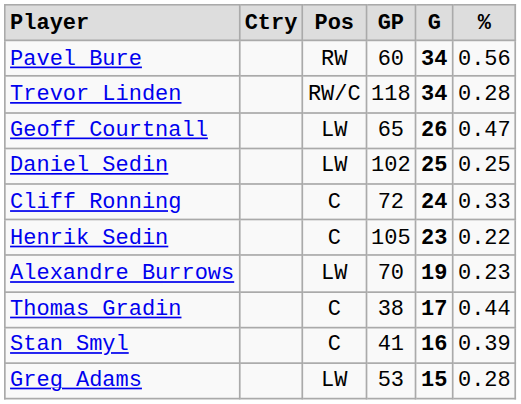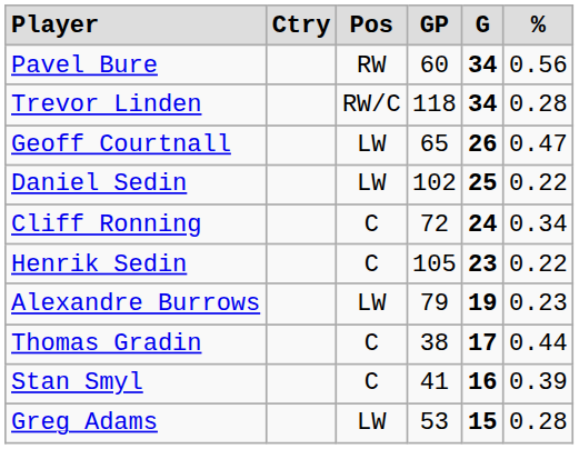 <table class="wikitable">
 <tr align="center" style="font-weight:bold; background-color:#dddddd;" |>
 <td align="left">Player</td>
 <td>Ctry</td>
 <td>Pos</td>
 <td>GP</td>
 <td>G</td>
 <td>%</td>
 </tr>
 <tr align="center">
 <td align="left"><a href='#'>Pavel Bure</a></td>
 <td></td>
 <td>RW</td>
 <td>60</td>
 <td><strong>34</strong></td>
 <td>0.56</td>
 </tr>
 <tr align="center">
 <td align="left"><a href='#'>Trevor Linden</a></td>
 <td></td>
 <td>RW/C</td>
 <td>118</td>
 <td><strong>34</strong></td>
 <td>0.28</td>
 </tr>
 <tr align="center">
 <td align="left"><a href='#'>Geoff Courtnall</a></td>
 <td></td>
 <td>LW</td>
 <td>65</td>
 <td><strong>26</strong></td>
 <td>0.47</td>
 </tr>
 <tr align="center">
 <td align="left"><a href='#'>Daniel Sedin</a></td>
 <td></td>
 <td>LW</td>
 <td>102</td>
 <td><strong>25</strong></td>
-<td>0.25</td>
+<td>0.22</td>
 </tr>
 <tr align="center">
 <td align="left"><a href='#'>Cliff Ronning</a></td>
 <td></td>
 <td>C</td>
 <td>72</td>
 <td><strong>24</strong></td>
-<td>0.33</td>
+<td>0.34</td>
 </tr>
 <tr align="center">
 <td align="left"><a href='#'>Henrik Sedin</a></td>
 <td></td>
 <td>C</td>
 <td>105</td>
 <td><strong>23</strong></td>
 <td>0.22</td>
 </tr>
 <tr align="center">
 <td align="left"><a href='#'>Alexandre Burrows</a></td>
 <td></td>
 <td>LW</td>
-<td>70</td>
+<td>79</td>
 <td><strong>19</strong></td>
 <td>0.23</td>
 </tr>
 <tr align="center">
 <td align="left"><a href='#'>Thomas Gradin</a></td>
 <td></td>
 <td>C</td>
 <td>38</td>
 <td><strong>17</strong></td>
 <td>0.44</td>
 </tr>
 <tr align="center">
 <td align="left"><a href='#'>Stan Smyl</a></td>
 <td></td>
 <td>C</td>
 <td>41</td>
 <td><strong>16</strong></td>
 <td>0.39</td>
 </tr>
 <tr align="center">
 <td align="left"><a href='#'>Greg Adams</a></td>
 <td></td>
 <td>LW</td>
 <td>53</td>
 <td><strong>15</strong></td>
 <td>0.28</td>
 </tr>
 </table>
